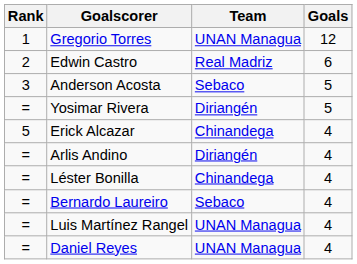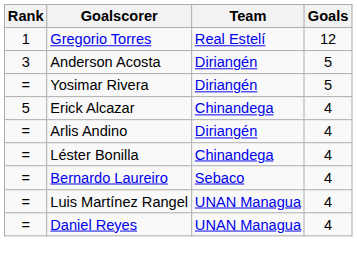 <table class="wikitable" style="font-size: 95%;">
 <tr bgcolor="#CCCCCC" align="center">
 <th>Rank</th>
 <th>Goalscorer</th>
 <th>Team</th>
 <th>Goals</th>
 </tr>
 <tr>
 <td align="center">1</td>
 <td> <a href='#'>Gregorio Torres</a></td>
-<td><a href='#'>UNAN Managua</a></td>
+<td><a href='#'>Real Estelí</a></td>
 <td align="center">12</td>
-</tr>
-<tr>
-<td align="center">2</td>
-<td> Edwin Castro</td>
-<td><a href='#'>Real Madriz</a></td>
-<td align="center">6</td>
 </tr>
 <tr>
 <td align="center">3</td>
 <td> Anderson Acosta</td>
-<td><a href='#'>Sebaco</a></td>
+<td><a href='#'>Diriangén</a></td>
 <td align="center">5</td>
 </tr>
 <tr>
 <td align="center">=</td>
 <td> Yosimar Rivera</td>
 <td><a href='#'>Diriangén</a></td>
 <td align="center">5</td>
 </tr>
 <tr>
 <td align="center">5</td>
 <td> Erick Alcazar</td>
 <td><a href='#'>Chinandega</a></td>
 <td align="center">4</td>
 </tr>
 <tr>
 <td align="center">=</td>
 <td> Arlis Andino</td>
 <td><a href='#'>Diriangén</a></td>
 <td align="center">4</td>
 </tr>
 <tr>
 <td align="center">=</td>
 <td> Léster Bonilla</td>
 <td><a href='#'>Chinandega</a></td>
 <td align="center">4</td>
 </tr>
 <tr>
 <td align="center">=</td>
 <td> <a href='#'>Bernardo Laureiro</a></td>
 <td><a href='#'>Sebaco</a></td>
 <td align="center">4</td>
 </tr>
 <tr>
 <td align="center">=</td>
 <td> Luis Martínez Rangel</td>
 <td><a href='#'>UNAN Managua</a></td>
 <td align="center">4</td>
 </tr>
 <tr>
 <td align="center">=</td>
 <td> <a href='#'>Daniel Reyes</a></td>
 <td><a href='#'>UNAN Managua</a></td>
 <td align="center">4</td>
 </tr>
 </table>
